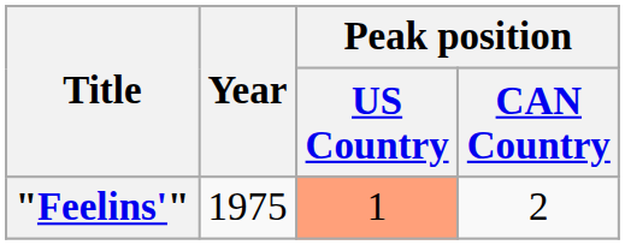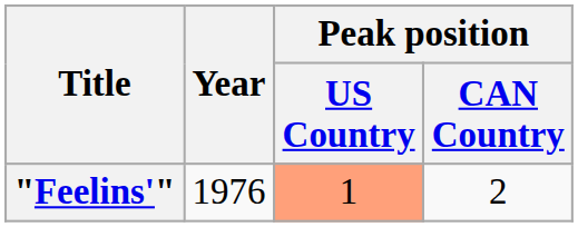 <table class="wikitable plainrowheaders" style="text-align:center;">
 <tr>
 <th scope="col" rowspan = "2">Title</th>
 <th scope="col" rowspan = "2">Year</th>
 <th scope="col" colspan="2">Peak position</th>
 </tr>
 <tr>
 <th><a href='#'>US<br>Country</a><br></th>
 <th><a href='#'>CAN<br>Country</a></th>
 </tr>
 <tr>
 <th scope = "row">"<a href='#'>Feelins'</a>"</th>
-<td>1975</td>
+<td>1976</td>
 <td style="background: lightsalmon;">1</td>
 <td>2</td>
 </tr>
 </table>
